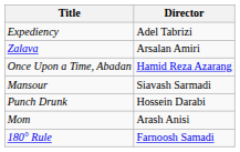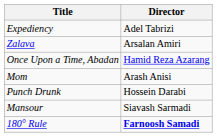 <table class="wikitable sortable">
 <tr>
 <th>Title</th>
 <th>Director</th>
 </tr>
 <tr>
 <td><em>Expediency</em></td>
 <td>Adel Tabrizi</td>
 </tr>
 <tr>
 <td><em><a href='#'>Zalava</a></em></td>
 <td>Arsalan Amiri</td>
 </tr>
 <tr>
 <td><em>Once Upon a Time, Abadan</em></td>
 <td><a href='#'>Hamid Reza Azarang</a></td>
 </tr>
 <tr>
-<td><em>Mansour</em></td>
-<td>Siavash Sarmadi</td>
+<td><em>Mom</em></td>
+<td>Arash Anisi</td>
 </tr>
 <tr>
 <td><em>Punch Drunk</em></td>
 <td>Hossein Darabi</td>
 </tr>
 <tr>
-<td><em>Mom</em></td>
-<td>Arash Anisi</td>
+<td><em>Mansour</em></td>
+<td>Siavash Sarmadi</td>
 </tr>
 <tr>
 <td><em><a href='#'>180° Rule</a></em></td>
-<td><a href='#'>Farnoosh Samadi</a></td>
+<td><strong><a href='#'>Farnoosh Samadi</a></strong></td>
 </tr>
 </table>
